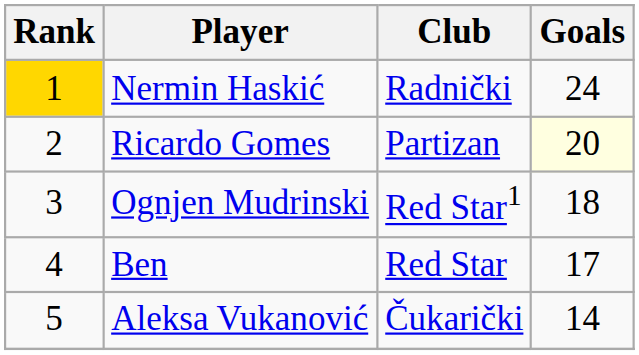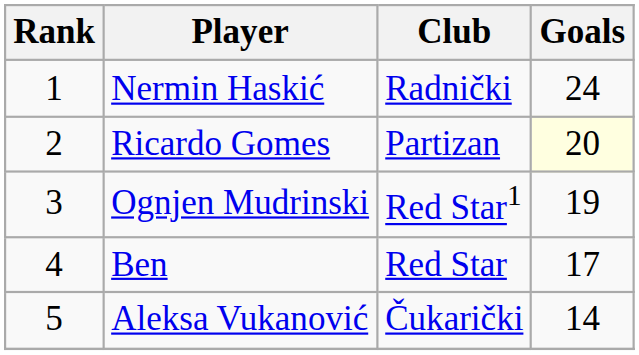 <table class="wikitable">
 <tr>
 <th>Rank</th>
 <th>Player</th>
 <th>Club</th>
 <th align=center>Goals</th>
 </tr>
 <tr>
-<td style="background: gold; text-align:center">1</td>
+<td style="text-align:center">1</td>
 <td> <a href='#'>Nermin Haskić</a></td>
 <td><a href='#'>Radnički</a></td>
 <td style="text-align:center">24</td>
 </tr>
 <tr>
 <td style="text-align:center">2</td>
 <td> <a href='#'>Ricardo Gomes</a></td>
 <td><a href='#'>Partizan</a></td>
 <td style="background: lightyellow; text-align:center">20</td>
 </tr>
 <tr>
 <td style="text-align:center">3</td>
 <td> <a href='#'>Ognjen Mudrinski</a></td>
 <td><a href='#'>Red Star</a><sup>1</sup></td>
-<td style="text-align:center">18</td>
+<td style="text-align:center">19</td>
 </tr>
 <tr>
 <td style="text-align:center">4</td>
 <td> <a href='#'>Ben</a></td>
 <td><a href='#'>Red Star</a></td>
 <td style="text-align:center">17</td>
 </tr>
 <tr>
 <td style="text-align:center">5</td>
 <td> <a href='#'>Aleksa Vukanović</a></td>
 <td><a href='#'>Čukarički</a></td>
 <td style="text-align:center">14</td>
 </tr>
 <tr>
 </tr>
 </table>
